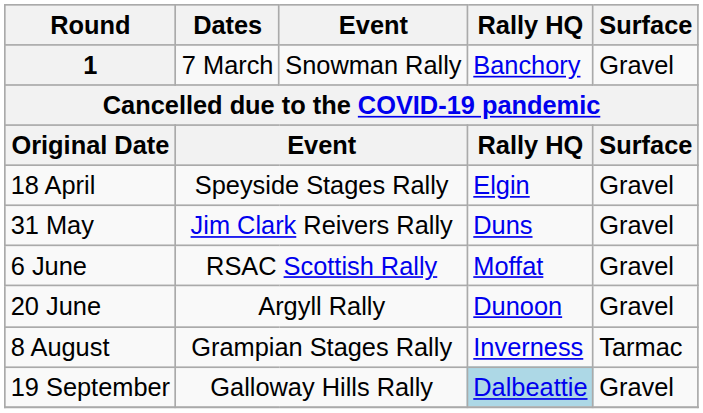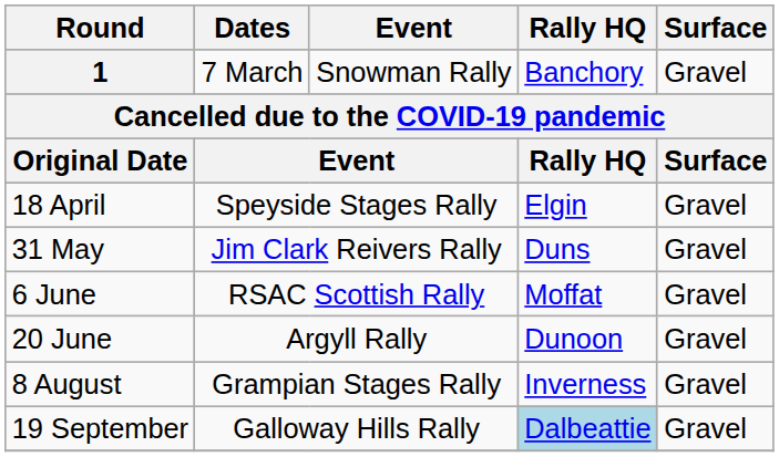 <table class="wikitable" style="font-size: 95%;">
 <tr>
 <th>Round</th>
 <th>Dates</th>
 <th>Event</th>
 <th>Rally HQ</th>
 <th>Surface</th>
 </tr>
 <tr>
 <th>1</th>
 <td>7 March</td>
 <td>Snowman Rally</td>
 <td><a href='#'>Banchory</a></td>
 <td>Gravel</td>
 </tr>
 <tr>
 <th colspan=5>Cancelled due to the <a href='#'>COVID-19 pandemic</a></th>
 </tr>
 <tr>
 <th>Original Date</th>
 <th colspan="2">Event</th>
 <th>Rally HQ</th>
 <th>Surface</th>
 </tr>
 <tr>
 <td>18 April</td>
 <td colspan=2 align=center>Speyside Stages Rally</td>
 <td><a href='#'>Elgin</a></td>
 <td>Gravel</td>
 </tr>
 <tr>
 <td>31 May</td>
 <td colspan=2 align=center><a href='#'>Jim Clark</a> Reivers Rally</td>
 <td><a href='#'>Duns</a></td>
 <td>Gravel</td>
 </tr>
 <tr>
 <td>6 June</td>
 <td colspan=2 align=center>RSAC <a href='#'>Scottish Rally</a></td>
 <td><a href='#'>Moffat</a></td>
 <td>Gravel</td>
 </tr>
 <tr>
 <td>20 June</td>
 <td colspan=2 align=center>Argyll Rally</td>
 <td><a href='#'>Dunoon</a></td>
 <td>Gravel</td>
 </tr>
 <tr>
 <td>8 August</td>
 <td colspan=2 align=center>Grampian Stages Rally</td>
 <td><a href='#'>Inverness</a></td>
-<td>Tarmac</td>
+<td>Gravel</td>
 </tr>
 <tr>
 <td>19 September</td>
 <td colspan=2 align=center>Galloway Hills Rally</td>
 <td style="background: lightblue;"><a href='#'>Dalbeattie</a></td>
 <td>Gravel</td>
 </tr>
 <tr>
 </tr>
 </table>
